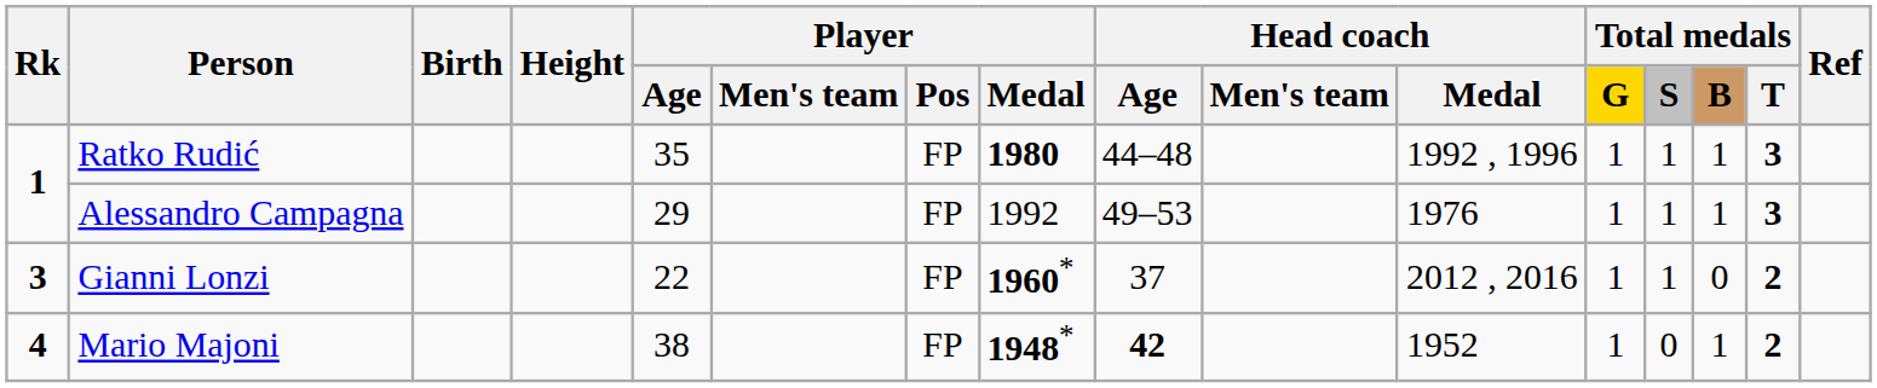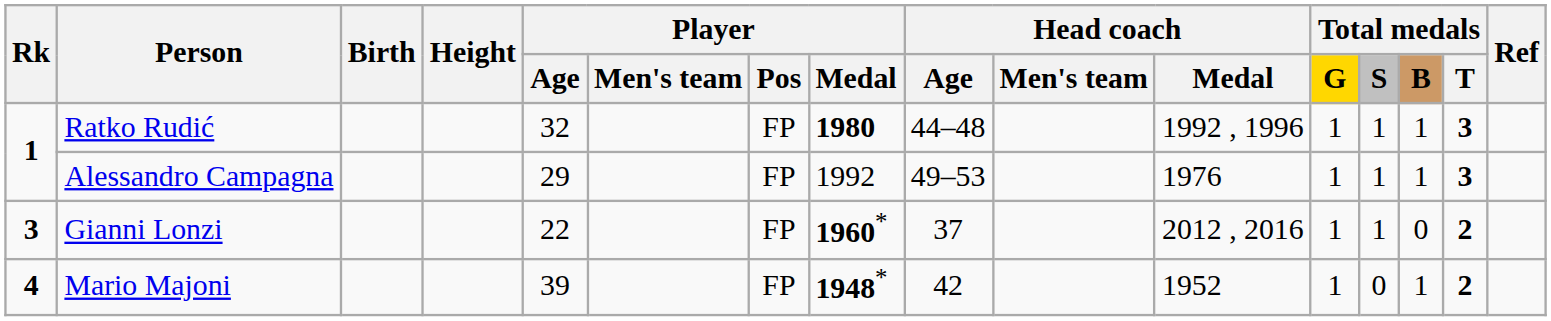 <table class="wikitable sortable" style="text-align: center; font-size: 80%; margin-left: 1em;">
 <tr>
 <th rowspan="2">Rk</th>
 <th rowspan="2">Person</th>
 <th rowspan="2">Birth</th>
 <th rowspan="2">Height</th>
 <th colspan="4">Player</th>
 <th colspan="3">Head coach</th>
 <th colspan="4">Total medals</th>
 <th rowspan="2" class="unsortable">Ref</th>
 </tr>
 <tr>
 <th>Age</th>
 <th>Men's team</th>
 <th>Pos</th>
 <th>Medal</th>
 <th>Age</th>
 <th>Men's team</th>
 <th>Medal</th>
 <th style="background-color: gold;">G</th>
 <th style="background-color: silver;">S</th>
 <th style="background-color: #cc9966;">B</th>
 <th>T</th>
 </tr>
 <tr>
 <td rowspan="2"><strong>1</strong></td>
 <td style="text-align: left;" data-sort-value="Rudić, Ratko"><a href='#'>Ratko Rudić</a></td>
 <td></td>
 <td></td>
-<td>35</td>
+<td>32</td>
 <td style="text-align: left;"></td>
 <td>FP</td>
 <td style="text-align: left;"><strong>1980 </strong></td>
 <td>44–48</td>
 <td style="text-align: left;"></td>
 <td style="text-align: left;">1992 , 1996 </td>
 <td>1</td>
 <td>1</td>
 <td>1</td>
 <td><strong>3</strong></td>
 <td><br></td>
 </tr>
 <tr>
 <td style="text-align: left;" data-sort-value="Campagna, Alessandro"><a href='#'>Alessandro Campagna</a></td>
 <td></td>
 <td></td>
 <td>29</td>
 <td style="text-align: left;"></td>
 <td>FP</td>
 <td style="text-align: left;">1992 </td>
 <td>49–53</td>
 <td style="text-align: left;"></td>
 <td style="text-align: left;">1976 </td>
 <td>1</td>
 <td>1</td>
 <td>1</td>
 <td><strong>3</strong></td>
 <td><br></td>
 </tr>
 <tr>
 <td><strong>3</strong></td>
 <td style="text-align: left;" data-sort-value="Lonzi, Gianni"><a href='#'>Gianni Lonzi</a></td>
 <td></td>
 <td></td>
 <td>22</td>
 <td style="text-align: left;"></td>
 <td>FP</td>
 <td style="text-align: left;"><strong>1960</strong><sup>*</sup> </td>
 <td>37</td>
 <td style="text-align: left;"></td>
 <td style="text-align: left;">2012 , 2016 </td>
 <td>1</td>
 <td>1</td>
 <td>0</td>
 <td><strong>2</strong></td>
 <td><br></td>
 </tr>
 <tr>
 <td><strong>4</strong></td>
 <td style="text-align: left;" data-sort-value="Majoni, Mario"><a href='#'>Mario Majoni</a></td>
 <td></td>
 <td></td>
-<td>38</td>
+<td>39</td>
 <td style="text-align: left;"></td>
 <td>FP</td>
 <td style="text-align: left;"><strong>1948</strong><sup>*</sup> </td>
-<td><strong>42</strong></td>
+<td>42</td>
 <td style="text-align: left;"></td>
 <td style="text-align: left;">1952 </td>
 <td>1</td>
 <td>0</td>
 <td>1</td>
 <td><strong>2</strong></td>
 <td><br></td>
 </tr>
 </table>
